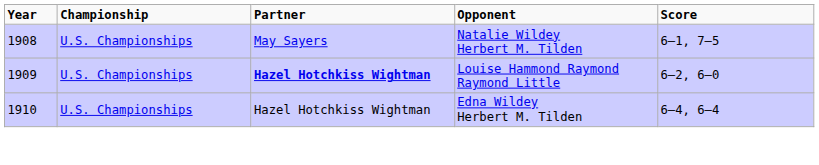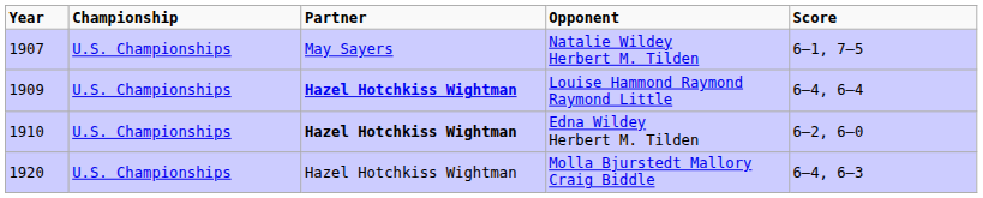 <table class="sortable wikitable">
 <tr>
 <td width="50"><strong>Year</strong></td>
 <td width='200'><strong>Championship</strong></td>
 <td width='210'><strong>Partner</strong></td>
 <td width='210'><strong>Opponent</strong></td>
 <td width='160'><strong>Score</strong></td>
 </tr>
 <tr bgcolor="#CCCCFF">
-<td>1908</td>
+<td>1907</td>
 <td><a href='#'>U.S. Championships</a></td>
 <td>  <a href='#'>May Sayers</a></td>
 <td> <a href='#'>Natalie Wildey</a><br>  <a href='#'>Herbert M. Tilden</a></td>
 <td>6–1, 7–5</td>
 </tr>
 <tr bgcolor="#CCCCFF">
 <td>1909</td>
 <td><a href='#'>U.S. Championships</a></td>
 <td><strong>  <a href='#'>Hazel Hotchkiss Wightman</a></strong></td>
 <td> <a href='#'>Louise Hammond Raymond</a><br>  <a href='#'>Raymond Little</a></td>
-<td>6–2, 6–0</td>
+<td>6–4, 6–4</td>
 </tr>
 <tr bgcolor="#CCCCFF">
 <td>1910</td>
 <td><a href='#'>U.S. Championships</a></td>
+<td><strong>  Hazel Hotchkiss Wightman</strong></td>
+<td> <a href='#'>Edna Wildey</a><br>  Herbert M. Tilden</td>
+<td>6–2, 6–0</td>
+</tr>
+<tr bgcolor="#CCCCFF">
+<td>1920</td>
+<td><a href='#'>U.S. Championships</a></td>
 <td>  Hazel Hotchkiss Wightman</td>
-<td> <a href='#'>Edna Wildey</a><br>  Herbert M. Tilden</td>
-<td>6–4, 6–4</td>
+<td> <a href='#'>Molla Bjurstedt Mallory</a><br>  <a href='#'>Craig Biddle</a></td>
+<td>6–4, 6–3</td>
 </tr>
 </table>
